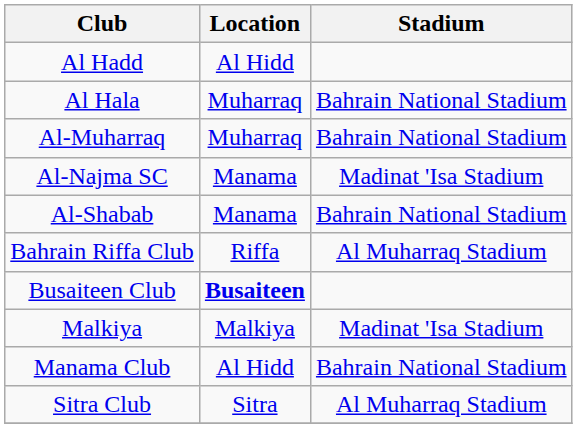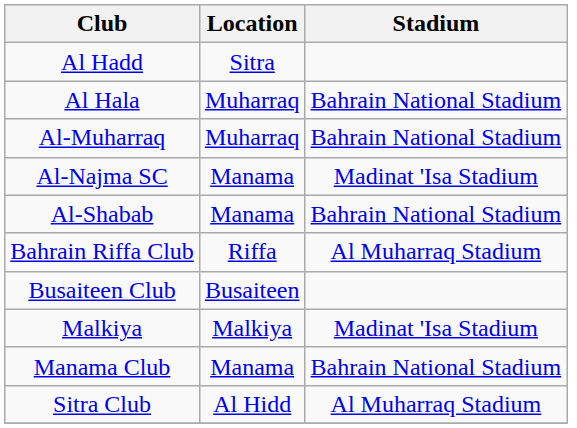 <table class="wikitable sortable" style="text-align: center;">
 <tr>
 <th>Club</th>
 <th>Location</th>
 <th>Stadium</th>
 </tr>
 <tr>
 <td><a href='#'>Al Hadd</a></td>
-<td><a href='#'>Al Hidd</a></td>
+<td><a href='#'>Sitra</a></td>
 <td></td>
 </tr>
 <tr>
 <td><a href='#'>Al Hala</a></td>
 <td><a href='#'>Muharraq</a></td>
 <td><a href='#'>Bahrain National Stadium</a></td>
 </tr>
 <tr>
 <td><a href='#'>Al-Muharraq</a></td>
 <td><a href='#'>Muharraq</a></td>
 <td><a href='#'>Bahrain National Stadium</a></td>
 </tr>
 <tr>
 <td><a href='#'>Al-Najma SC</a></td>
 <td><a href='#'>Manama</a></td>
 <td><a href='#'>Madinat 'Isa Stadium</a></td>
 </tr>
 <tr>
 <td><a href='#'>Al-Shabab</a></td>
 <td><a href='#'>Manama</a></td>
 <td><a href='#'>Bahrain National Stadium</a></td>
 </tr>
 <tr>
 <td><a href='#'>Bahrain Riffa Club</a></td>
 <td><a href='#'>Riffa</a></td>
 <td><a href='#'>Al Muharraq Stadium</a></td>
 </tr>
 <tr>
 <td><a href='#'>Busaiteen Club</a></td>
-<td><strong><a href='#'>Busaiteen</a></strong></td>
+<td><a href='#'>Busaiteen</a></td>
 <td></td>
 </tr>
 <tr>
 <td><a href='#'>Malkiya</a></td>
 <td><a href='#'>Malkiya</a></td>
 <td><a href='#'>Madinat 'Isa Stadium</a></td>
 </tr>
 <tr>
 <td><a href='#'>Manama Club</a></td>
-<td><a href='#'>Al Hidd</a></td>
+<td><a href='#'>Manama</a></td>
 <td><a href='#'>Bahrain National Stadium</a></td>
 </tr>
 <tr>
 <td><a href='#'>Sitra Club</a></td>
-<td><a href='#'>Sitra</a></td>
+<td><a href='#'>Al Hidd</a></td>
 <td><a href='#'>Al Muharraq Stadium</a></td>
 </tr>
 <tr>
 </tr>
 </table>
